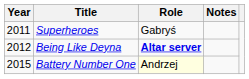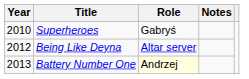 <table class="wikitable plainrowheaders sortable">
 <tr>
 <th scope="col">Year</th>
 <th scope="col">Title</th>
 <th scope="col">Role</th>
 <th scope="col" class="unsortable">Notes</th>
 <th scope="col" class="unsortable"></th>
 </tr>
 <tr>
-<td>2011</td>
+<td>2010</td>
 <td><em><a href='#'>Superheroes</a></em></td>
 <td>Gabryś</td>
 <td></td>
 <td rowspan=3></td>
 </tr>
 <tr>
 <td>2012</td>
 <td><em><a href='#'>Being Like Deyna</a></em></td>
-<td><strong><a href='#'>Altar server</a></strong></td>
+<td><a href='#'>Altar server</a></td>
 <td></td>
 </tr>
 <tr>
-<td>2015</td>
+<td>2013</td>
 <td><em><a href='#'>Battery Number One</a></em></td>
 <td style="background: lightyellow;">Andrzej</td>
 <td></td>
 </tr>
 </table>
